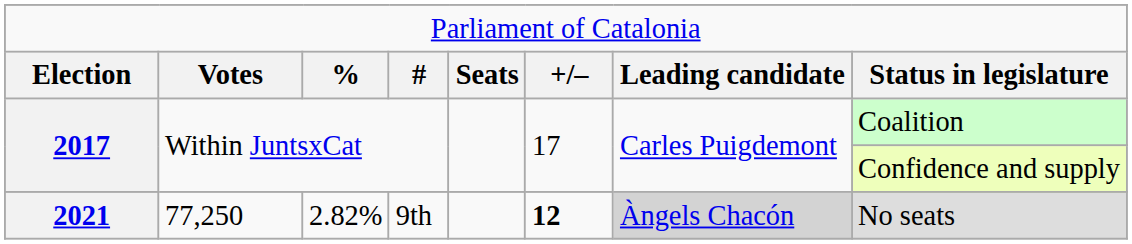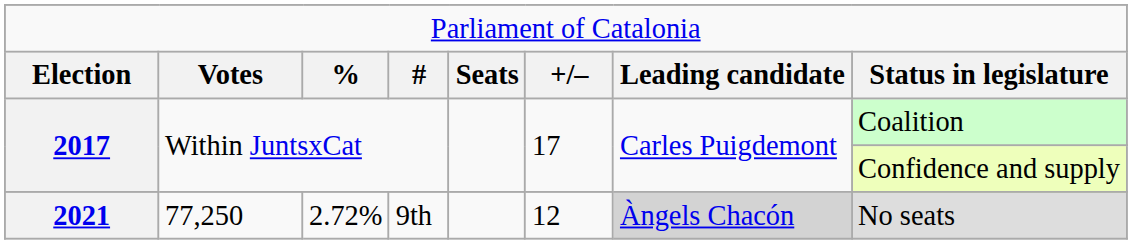 <table class="wikitable" style="font-size:95%; text-align:left;">
 <tr>
 <td colspan="8" align="center"><a href='#'>Parliament of Catalonia</a></td>
 </tr>
 <tr>
 <th width="75">Election</th>
 <th width="70">Votes</th>
 <th width="35">%</th>
 <th width="25">#</th>
 <th>Seats</th>
 <th width="40">+/–</th>
 <th>Leading candidate</th>
 <th>Status in legislature</th>
 </tr>
 <tr>
 <th rowspan="2"><a href='#'>2017</a></th>
 <td rowspan="2" colspan="3">Within <a href='#'>JuntsxCat</a></td>
 <td rowspan="2"></td>
 <td rowspan="2">17</td>
 <td rowspan="2"><a href='#'>Carles Puigdemont</a></td>
 <td style="background:#cfc;">Coalition </td>
 </tr>
 <tr>
 <td style="background:#efb;">Confidence and supply </td>
 </tr>
 <tr>
 <th><a href='#'>2021</a></th>
 <td>77,250</td>
-<td>2.82%</td>
+<td>2.72%</td>
 <td>9th</td>
 <td></td>
-<td><strong>12</strong></td>
+<td>12</td>
 <td style="background: lightgrey;"><a href='#'>Àngels Chacón</a></td>
 <td style="background:#ddd;">No seats</td>
 </tr>
 </table>
